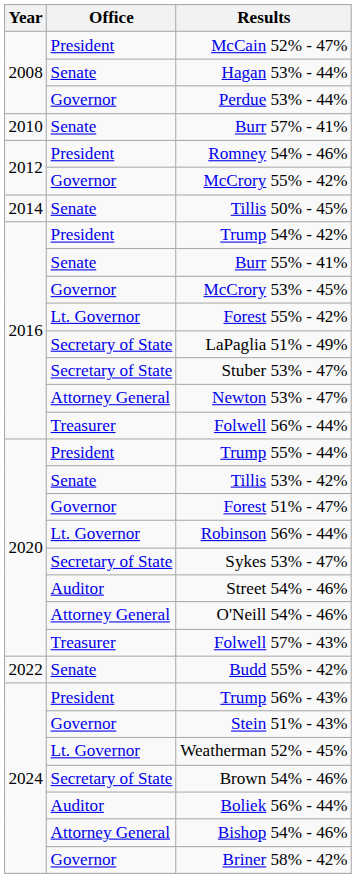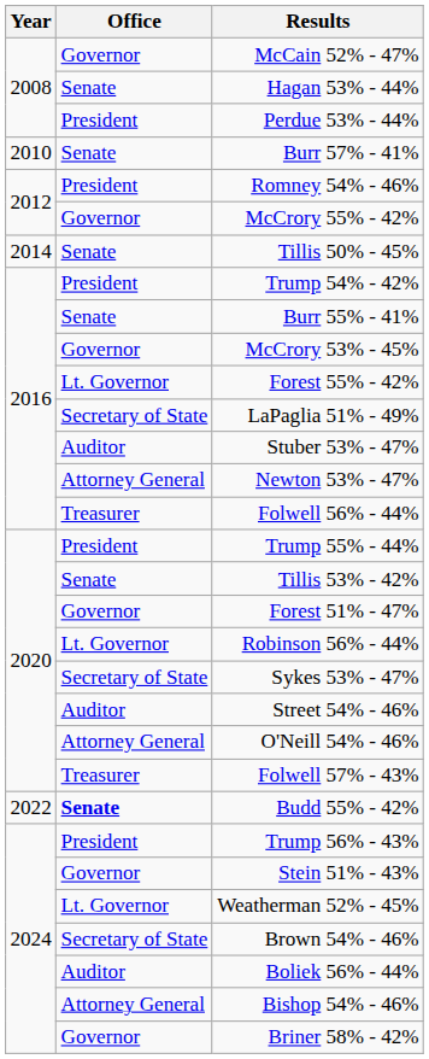 <table class=wikitable>
 <tr>
 <th>Year</th>
 <th>Office</th>
 <th>Results</th>
 </tr>
 <tr>
 <td rowspan=3>2008</td>
-<td><a href='#'>President</a></td>
+<td><a href='#'>Governor</a></td>
 <td align="right" ><a href='#'>McCain</a> 52% - 47%</td>
 </tr>
 <tr>
 <td><a href='#'>Senate</a></td>
 <td align="right" ><a href='#'>Hagan</a> 53% - 44%</td>
 </tr>
 <tr>
-<td><a href='#'>Governor</a></td>
+<td><a href='#'>President</a></td>
 <td align="right" ><a href='#'>Perdue</a> 53% - 44%</td>
 </tr>
 <tr>
 <td>2010</td>
 <td><a href='#'>Senate</a></td>
 <td align="right" ><a href='#'>Burr</a> 57% - 41%</td>
 </tr>
 <tr>
 <td rowspan=2>2012</td>
 <td><a href='#'>President</a></td>
 <td align="right" ><a href='#'>Romney</a> 54% - 46%</td>
 </tr>
 <tr>
 <td><a href='#'>Governor</a></td>
 <td align="right" ><a href='#'>McCrory</a> 55% - 42%</td>
 </tr>
 <tr>
 <td>2014</td>
 <td><a href='#'>Senate</a></td>
 <td align="right" ><a href='#'>Tillis</a> 50% - 45%</td>
 </tr>
 <tr>
 <td rowspan=8>2016</td>
 <td><a href='#'>President</a></td>
 <td align="right" ><a href='#'>Trump</a> 54% - 42%</td>
 </tr>
 <tr>
 <td><a href='#'>Senate</a></td>
 <td align="right" ><a href='#'>Burr</a> 55% - 41%</td>
 </tr>
 <tr>
 <td><a href='#'>Governor</a></td>
 <td align="right" ><a href='#'>McCrory</a> 53% - 45%</td>
 </tr>
 <tr>
 <td><a href='#'>Lt. Governor</a></td>
 <td align="right" ><a href='#'>Forest</a> 55% - 42%</td>
 </tr>
 <tr>
 <td><a href='#'>Secretary of State</a></td>
 <td align="right" >LaPaglia 51% - 49%</td>
 </tr>
 <tr>
-<td><a href='#'>Secretary of State</a></td>
+<td><a href='#'>Auditor</a></td>
 <td align="right" >Stuber 53% - 47%</td>
 </tr>
 <tr>
 <td><a href='#'>Attorney General</a></td>
 <td align="right" ><a href='#'>Newton</a> 53% - 47%</td>
 </tr>
 <tr>
 <td><a href='#'>Treasurer</a></td>
 <td align="right" ><a href='#'>Folwell</a> 56% - 44%</td>
 </tr>
 <tr>
 <td rowspan=8>2020</td>
 <td><a href='#'>President</a></td>
 <td align="right" ><a href='#'>Trump</a> 55% - 44%</td>
 </tr>
 <tr>
 <td><a href='#'>Senate</a></td>
 <td align="right" ><a href='#'>Tillis</a> 53% - 42%</td>
 </tr>
 <tr>
 <td><a href='#'>Governor</a></td>
 <td align="right" ><a href='#'>Forest</a> 51% - 47%</td>
 </tr>
 <tr>
 <td><a href='#'>Lt. Governor</a></td>
 <td align="right" ><a href='#'>Robinson</a> 56% - 44%</td>
 </tr>
 <tr>
 <td><a href='#'>Secretary of State</a></td>
 <td align="right" >Sykes 53% - 47%</td>
 </tr>
 <tr>
 <td><a href='#'>Auditor</a></td>
 <td align="right" >Street 54% - 46%</td>
 </tr>
 <tr>
 <td><a href='#'>Attorney General</a></td>
 <td align="right" >O'Neill 54% - 46%</td>
 </tr>
 <tr>
 <td><a href='#'>Treasurer</a></td>
 <td align="right" ><a href='#'>Folwell</a> 57% - 43%</td>
 </tr>
 <tr>
 <td>2022</td>
-<td><a href='#'>Senate</a></td>
+<td><strong><a href='#'>Senate</a></strong></td>
 <td align="right" ><a href='#'>Budd</a> 55% - 42%</td>
 </tr>
 <tr>
 <td rowspan=7>2024</td>
 <td><a href='#'>President</a></td>
 <td align="right" ><a href='#'>Trump</a> 56% - 43%</td>
 </tr>
 <tr>
 <td><a href='#'>Governor</a></td>
 <td align="right" ><a href='#'>Stein</a> 51% - 43%</td>
 </tr>
 <tr>
 <td><a href='#'>Lt. Governor</a></td>
 <td align="right" >Weatherman 52% - 45%</td>
 </tr>
 <tr>
 <td><a href='#'>Secretary of State</a></td>
 <td align="right" >Brown 54% - 46%</td>
 </tr>
 <tr>
 <td><a href='#'>Auditor</a></td>
 <td align="right" ><a href='#'>Boliek</a> 56% - 44%</td>
 </tr>
 <tr>
 <td><a href='#'>Attorney General</a></td>
 <td align="right" ><a href='#'>Bishop</a> 54% - 46%</td>
 </tr>
 <tr>
 <td><a href='#'>Governor</a></td>
 <td align="right" ><a href='#'>Briner</a> 58% - 42%</td>
 </tr>
 </table>
